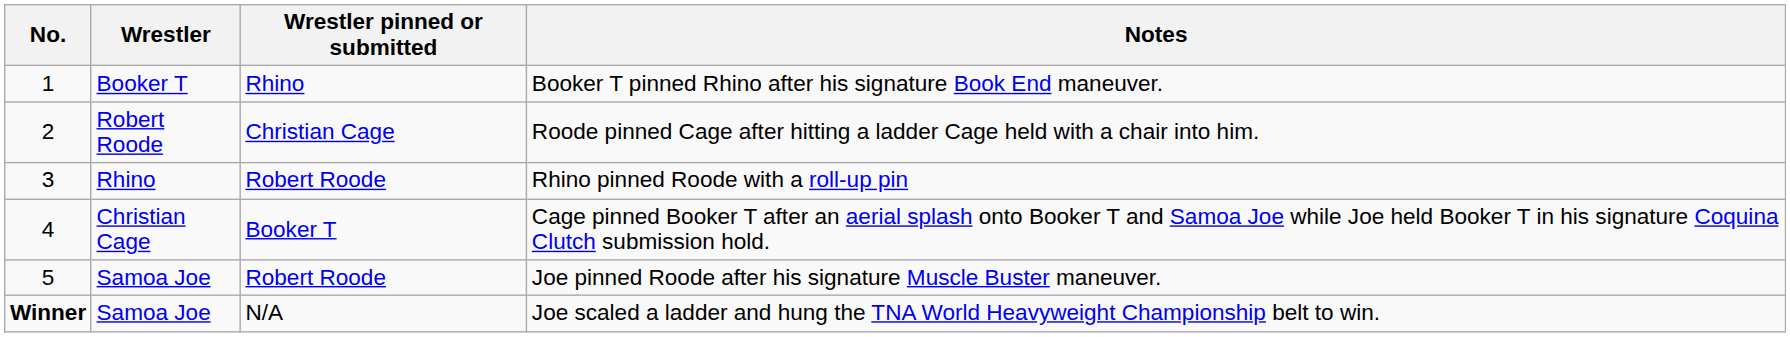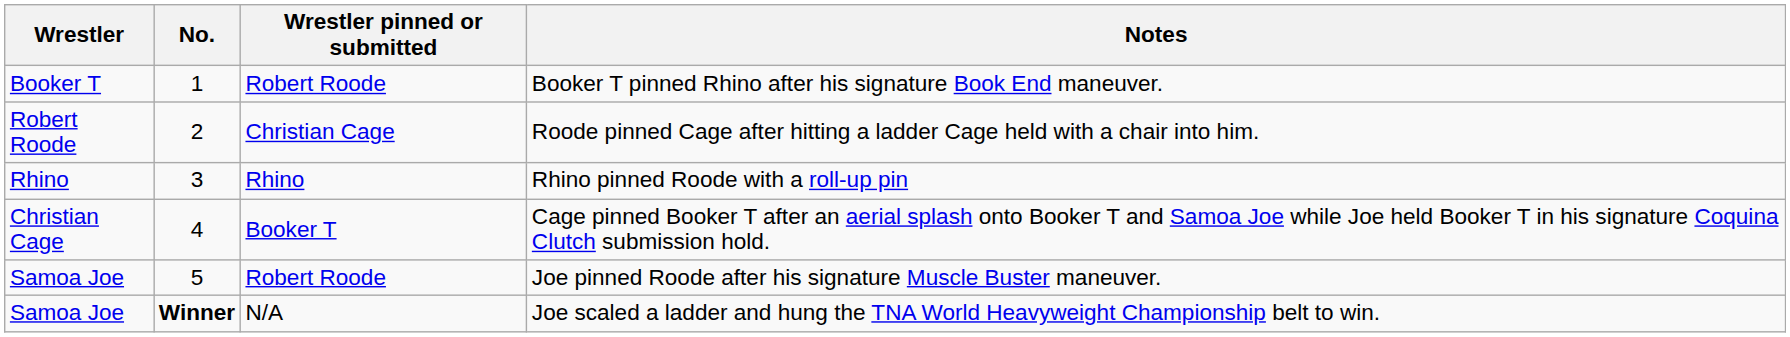 <table class="wikitable" width=100%>
 <tr>
+<th>Wrestler</th>
 <th>No.</th>
-<th>Wrestler</th>
 <th>Wrestler pinned or submitted</th>
 <th>Notes</th>
 </tr>
 <tr>
+<td><a href='#'>Booker T</a></td>
 <td align=center>1</td>
-<td><a href='#'>Booker T</a></td>
-<td><a href='#'>Rhino</a></td>
+<td><a href='#'>Robert Roode</a></td>
 <td>Booker T pinned Rhino after his signature <a href='#'>Book End</a> maneuver.</td>
 </tr>
 <tr>
+<td><a href='#'>Robert Roode</a></td>
 <td align=center>2</td>
-<td><a href='#'>Robert Roode</a></td>
 <td><a href='#'>Christian Cage</a></td>
 <td>Roode pinned Cage after hitting a ladder Cage held with a chair into him.</td>
 </tr>
 <tr>
+<td><a href='#'>Rhino</a></td>
 <td align=center>3</td>
 <td><a href='#'>Rhino</a></td>
-<td><a href='#'>Robert Roode</a></td>
 <td>Rhino pinned Roode with a <a href='#'>roll-up pin</a></td>
 </tr>
 <tr>
+<td><a href='#'>Christian Cage</a></td>
 <td align=center>4</td>
-<td><a href='#'>Christian Cage</a></td>
 <td><a href='#'>Booker T</a></td>
 <td>Cage pinned Booker T after an <a href='#'>aerial splash</a> onto Booker T and <a href='#'>Samoa Joe</a> while Joe held Booker T in his signature <a href='#'>Coquina Clutch</a> submission hold.</td>
 </tr>
 <tr>
+<td><a href='#'>Samoa Joe</a></td>
 <td align=center>5</td>
-<td><a href='#'>Samoa Joe</a></td>
 <td><a href='#'>Robert Roode</a></td>
 <td>Joe pinned Roode after his signature <a href='#'>Muscle Buster</a> maneuver.</td>
 </tr>
 <tr>
+<td><a href='#'>Samoa Joe</a></td>
 <td align=center><strong>Winner</strong></td>
-<td><a href='#'>Samoa Joe</a></td>
 <td>N/A</td>
 <td>Joe scaled a ladder and hung the <a href='#'>TNA World Heavyweight Championship</a> belt to win.</td>
 </tr>
 </table>
